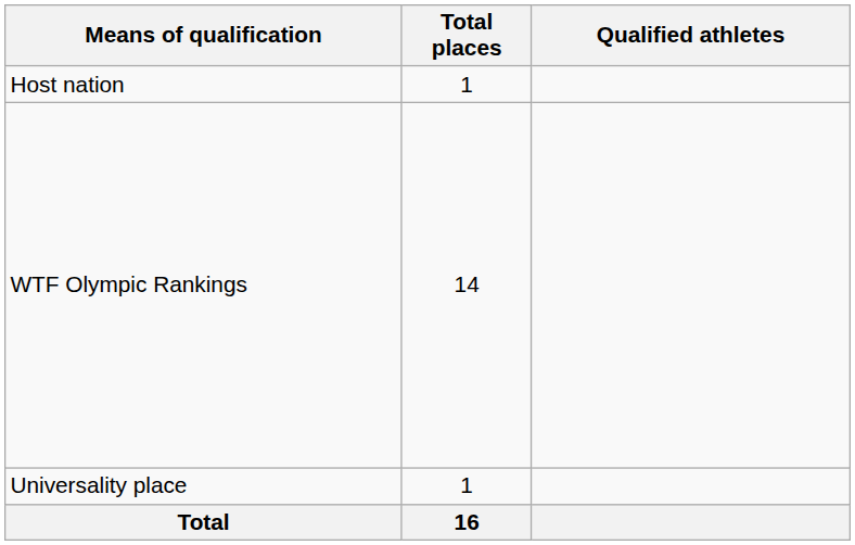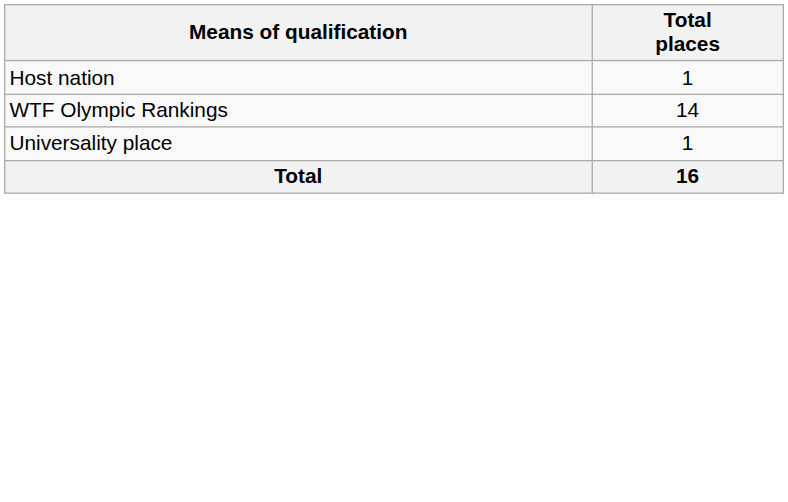 <table class="wikitable" width=600>
 <tr>
 <th>Means of qualification</th>
 <th>Total<br>places</th>
-<th>Qualified athletes</th>
 </tr>
 <tr>
 <td>Host nation</td>
 <td align="center">1</td>
-<td></td>
 </tr>
 <tr>
 <td>WTF Olympic Rankings</td>
 <td align="center">14</td>
-<td><br><br><br><br><br><br><br><br><br><br><br><br><br><br></td>
 </tr>
 <tr>
 <td>Universality place</td>
 <td align="center">1</td>
-<td></td>
 </tr>
 <tr>
 <th>Total</th>
 <th>16</th>
-<th></th>
 </tr>
 </table>
